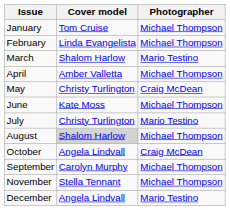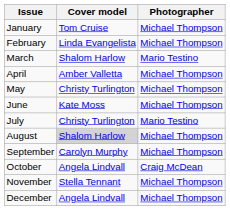 <table class="sortable wikitable">
 <tr>
 <th>Issue</th>
 <th>Cover model</th>
 <th>Photographer</th>
 </tr>
 <tr>
 <td>January</td>
 <td><a href='#'>Tom Cruise</a></td>
 <td><a href='#'>Michael Thompson</a></td>
 </tr>
 <tr>
 <td>February</td>
 <td><a href='#'>Linda Evangelista</a></td>
 <td><a href='#'>Michael Thompson</a></td>
 </tr>
 <tr>
 <td>March</td>
 <td><a href='#'>Shalom Harlow</a></td>
 <td><a href='#'>Mario Testino</a></td>
 </tr>
 <tr>
 <td>April</td>
 <td><a href='#'>Amber Valletta</a></td>
 <td><a href='#'>Michael Thompson</a></td>
 </tr>
 <tr>
 <td>May</td>
 <td><a href='#'>Christy Turlington</a></td>
-<td><a href='#'>Craig McDean</a></td>
+<td><a href='#'>Michael Thompson</a></td>
 </tr>
 <tr>
 <td>June</td>
 <td><a href='#'>Kate Moss</a></td>
 <td><a href='#'>Michael Thompson</a></td>
 </tr>
 <tr>
 <td>July</td>
 <td><a href='#'>Christy Turlington</a></td>
 <td><a href='#'>Mario Testino</a></td>
 </tr>
 <tr>
 <td>August</td>
 <td style="background: lightgrey;"><a href='#'>Shalom Harlow</a></td>
 <td><a href='#'>Michael Thompson</a></td>
 </tr>
 <tr>
+<td>September</td>
+<td><a href='#'>Carolyn Murphy</a></td>
+<td><a href='#'>Michael Thompson</a></td>
+</tr>
+<tr>
 <td>October</td>
 <td><a href='#'>Angela Lindvall</a></td>
 <td><a href='#'>Craig McDean</a></td>
-</tr>
-<tr>
-<td>September</td>
-<td><a href='#'>Carolyn Murphy</a></td>
-<td><a href='#'>Michael Thompson</a></td>
 </tr>
 <tr>
 <td>November</td>
 <td><a href='#'>Stella Tennant</a></td>
 <td><a href='#'>Michael Thompson</a></td>
 </tr>
 <tr>
 <td>December</td>
 <td><a href='#'>Angela Lindvall</a></td>
-<td><a href='#'>Mario Testino</a></td>
+<td><a href='#'>Michael Thompson</a></td>
 </tr>
 </table>
